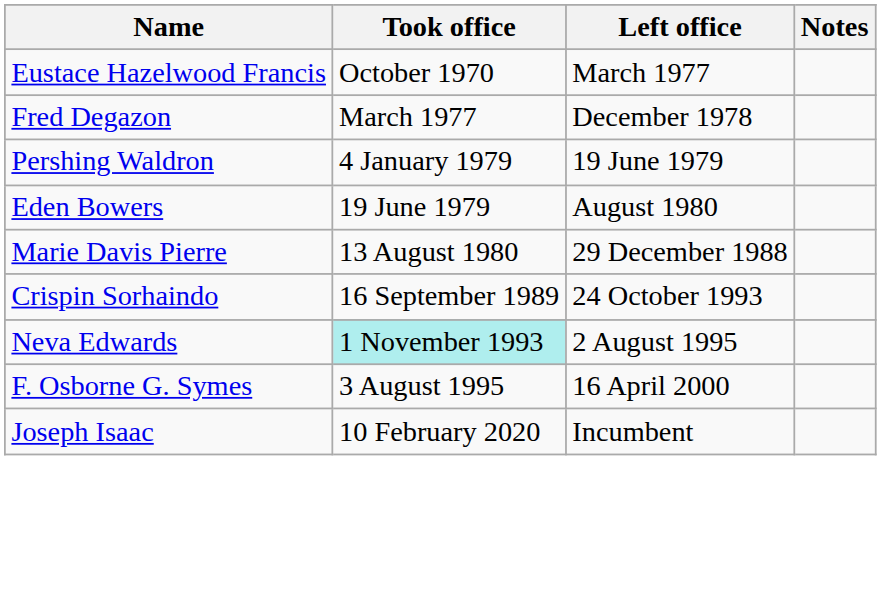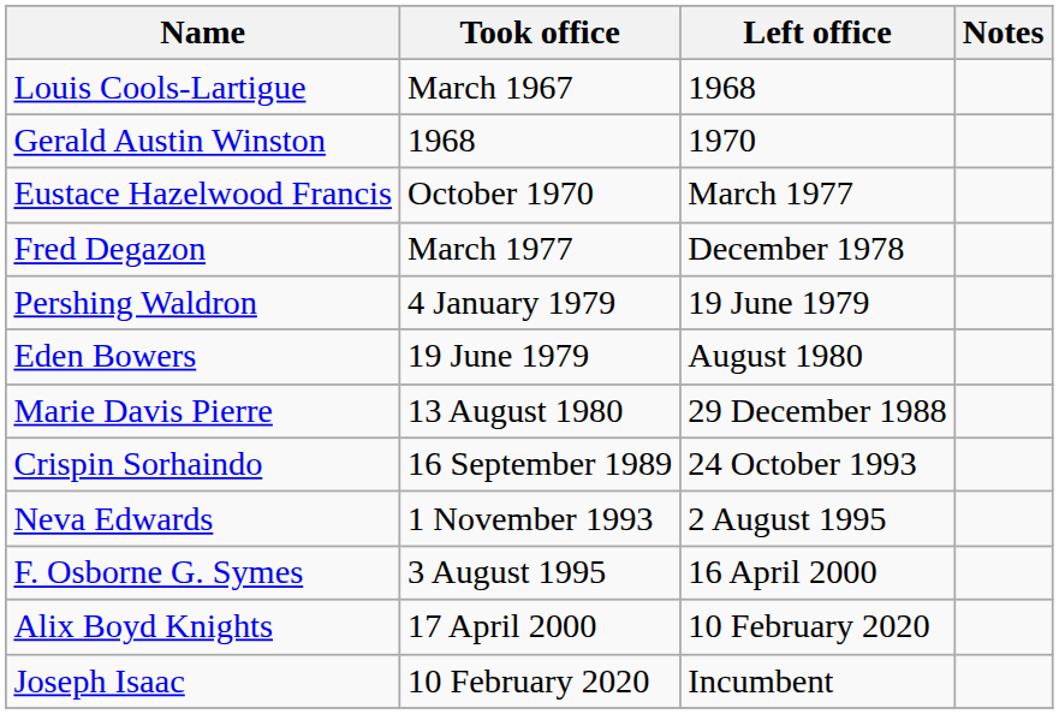 <table class="wikitable">
 <tr>
 <th>Name</th>
 <th>Took office</th>
 <th>Left office</th>
 <th>Notes</th>
+</tr>
+<tr>
+<td><a href='#'>Louis Cools-Lartigue</a></td>
+<td>March 1967</td>
+<td>1968</td>
+<td></td>
+</tr>
+<tr>
+<td><a href='#'>Gerald Austin Winston</a></td>
+<td>1968</td>
+<td>1970</td>
+<td></td>
 </tr>
 <tr>
 <td><a href='#'>Eustace Hazelwood Francis</a></td>
 <td>October 1970</td>
 <td>March 1977</td>
 <td></td>
 </tr>
 <tr>
 <td><a href='#'>Fred Degazon</a></td>
 <td>March 1977</td>
 <td>December 1978</td>
 <td></td>
 </tr>
 <tr>
 <td><a href='#'>Pershing Waldron</a></td>
 <td>4 January 1979</td>
 <td>19 June 1979</td>
 <td></td>
 </tr>
 <tr>
 <td><a href='#'>Eden Bowers</a></td>
 <td>19 June 1979</td>
 <td>August 1980</td>
 <td></td>
 </tr>
 <tr>
 <td><a href='#'>Marie Davis Pierre</a></td>
 <td>13 August 1980</td>
 <td>29 December 1988</td>
 <td></td>
 </tr>
 <tr>
 <td><a href='#'>Crispin Sorhaindo</a></td>
 <td>16 September 1989</td>
 <td>24 October 1993</td>
 <td></td>
 </tr>
 <tr>
 <td><a href='#'>Neva Edwards</a></td>
-<td style="background: paleturquoise;">1 November 1993</td>
+<td>1 November 1993</td>
 <td>2 August 1995</td>
 <td></td>
 </tr>
 <tr>
 <td><a href='#'>F. Osborne G. Symes</a></td>
 <td>3 August 1995</td>
 <td>16 April 2000</td>
 <td></td>
 </tr>
 <tr>
+<td><a href='#'>Alix Boyd Knights</a></td>
+<td>17 April 2000</td>
+<td>10 February 2020</td>
+<td></td>
+</tr>
+<tr>
 <td><a href='#'>Joseph Isaac</a></td>
 <td>10 February 2020</td>
 <td>Incumbent</td>
 <td></td>
 </tr>
 </table>
